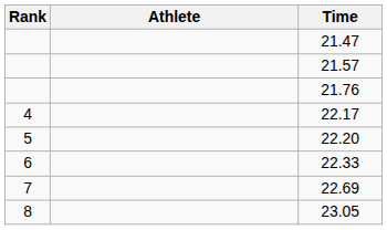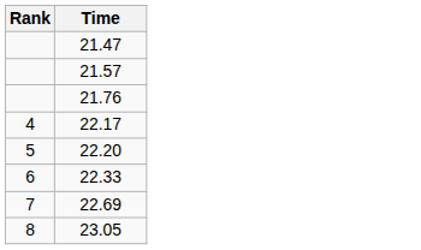 <table class=wikitable style="text-align:center">
 <tr>
 <th width=40>Rank</th>
-<th width=250>Athlete</th>
 <th width=80>Time</th>
 </tr>
 <tr>
 <td></td>
-<td align=left></td>
 <td>21.47</td>
 </tr>
 <tr>
 <td></td>
-<td align=left></td>
 <td>21.57</td>
 </tr>
 <tr>
 <td></td>
-<td align=left></td>
 <td>21.76</td>
 </tr>
 <tr>
 <td>4</td>
-<td align=left></td>
 <td>22.17</td>
 </tr>
 <tr>
 <td>5</td>
-<td align=left></td>
 <td>22.20</td>
 </tr>
 <tr>
 <td>6</td>
-<td align=left></td>
 <td>22.33</td>
 </tr>
 <tr>
 <td>7</td>
-<td align=left></td>
 <td>22.69</td>
 </tr>
 <tr>
 <td>8</td>
-<td align=left></td>
 <td>23.05</td>
 </tr>
 </table>
